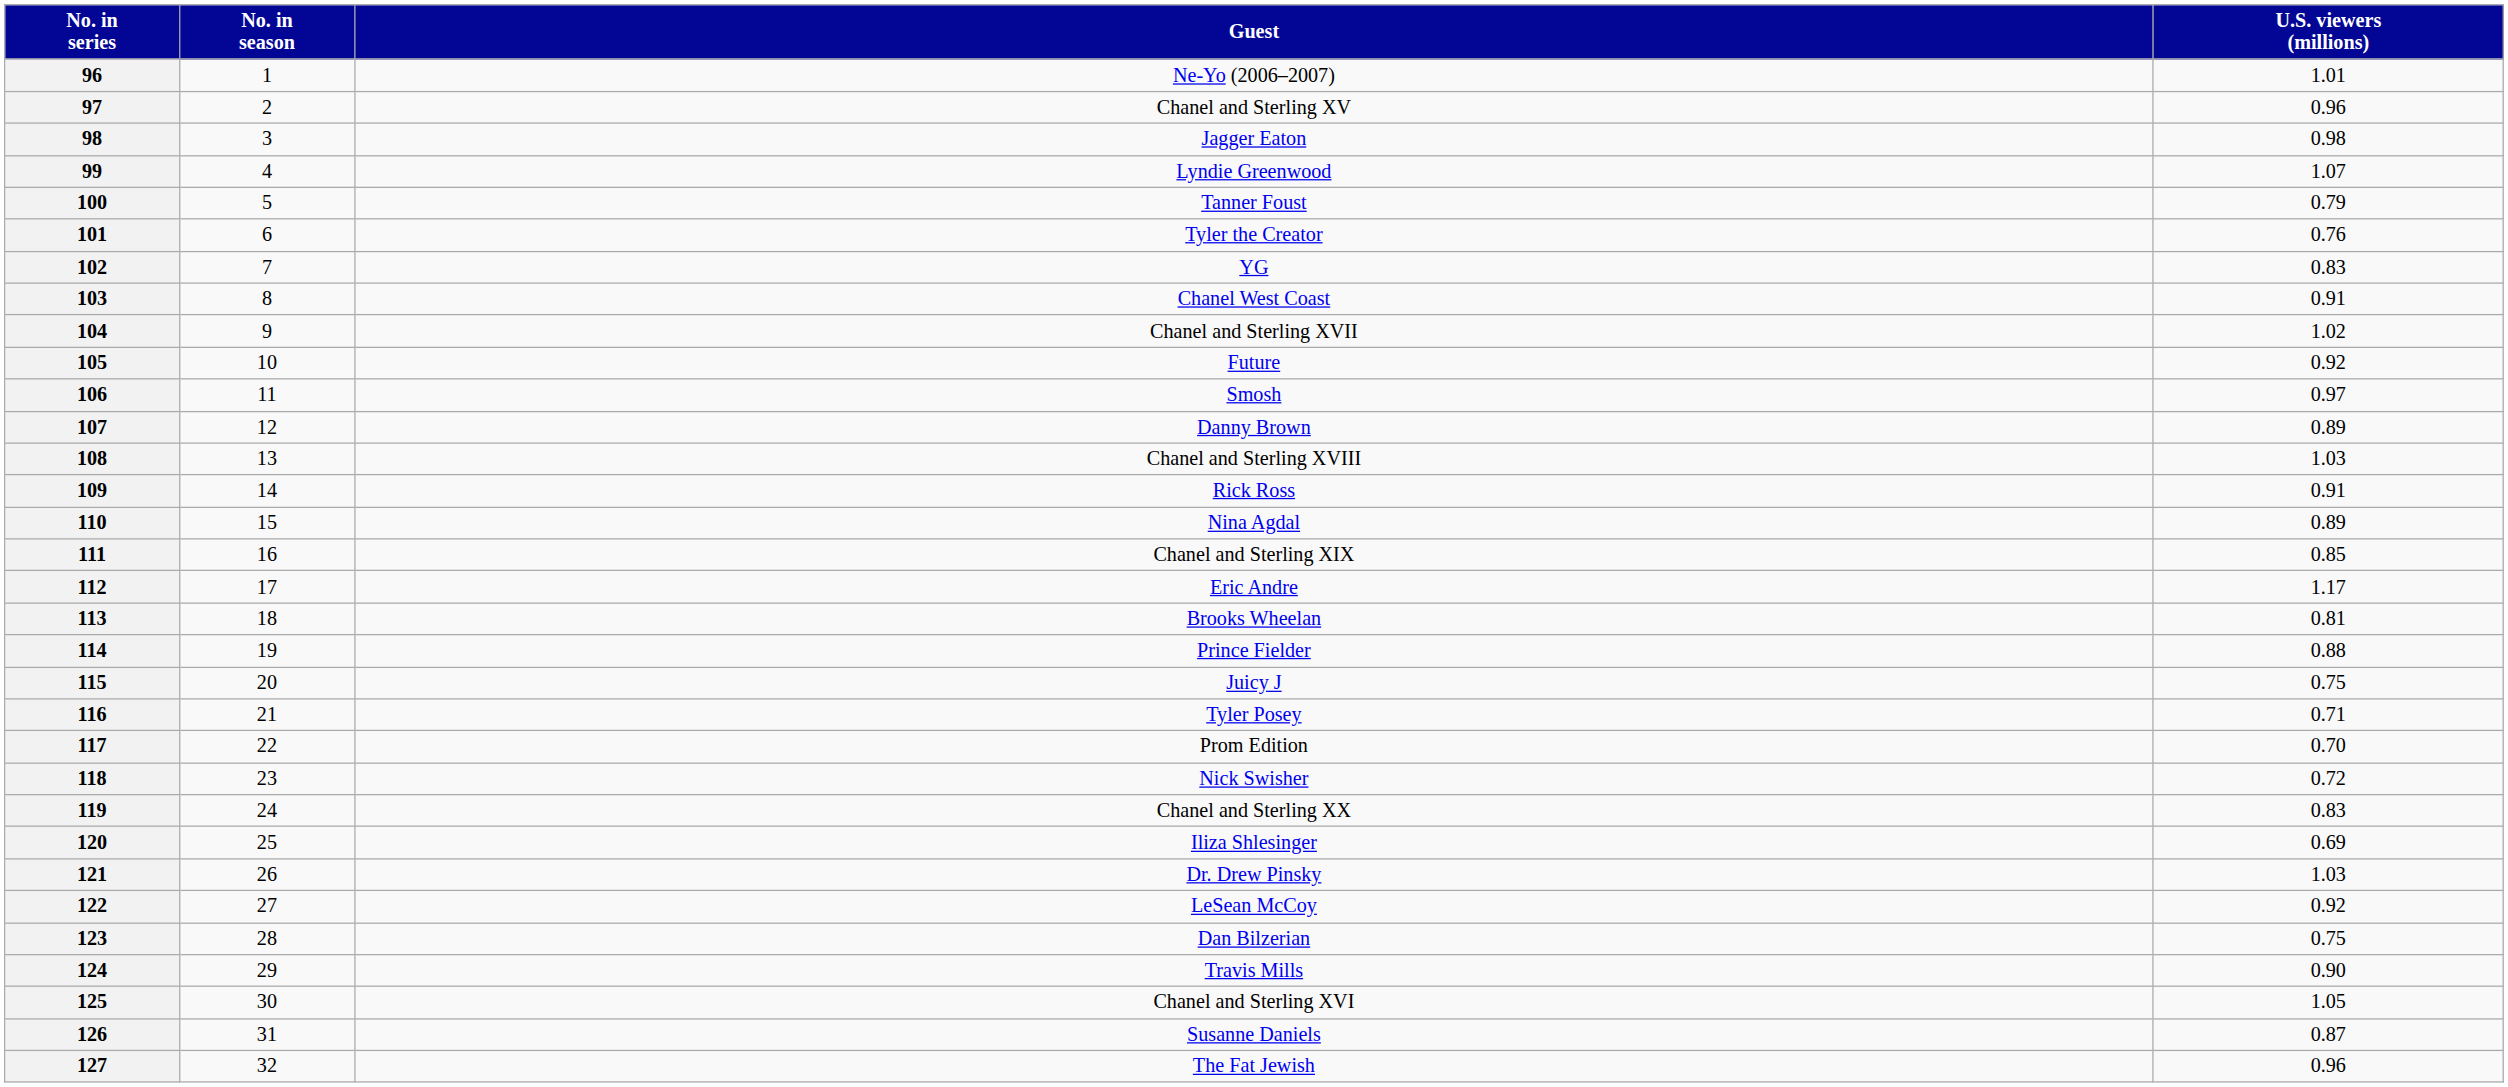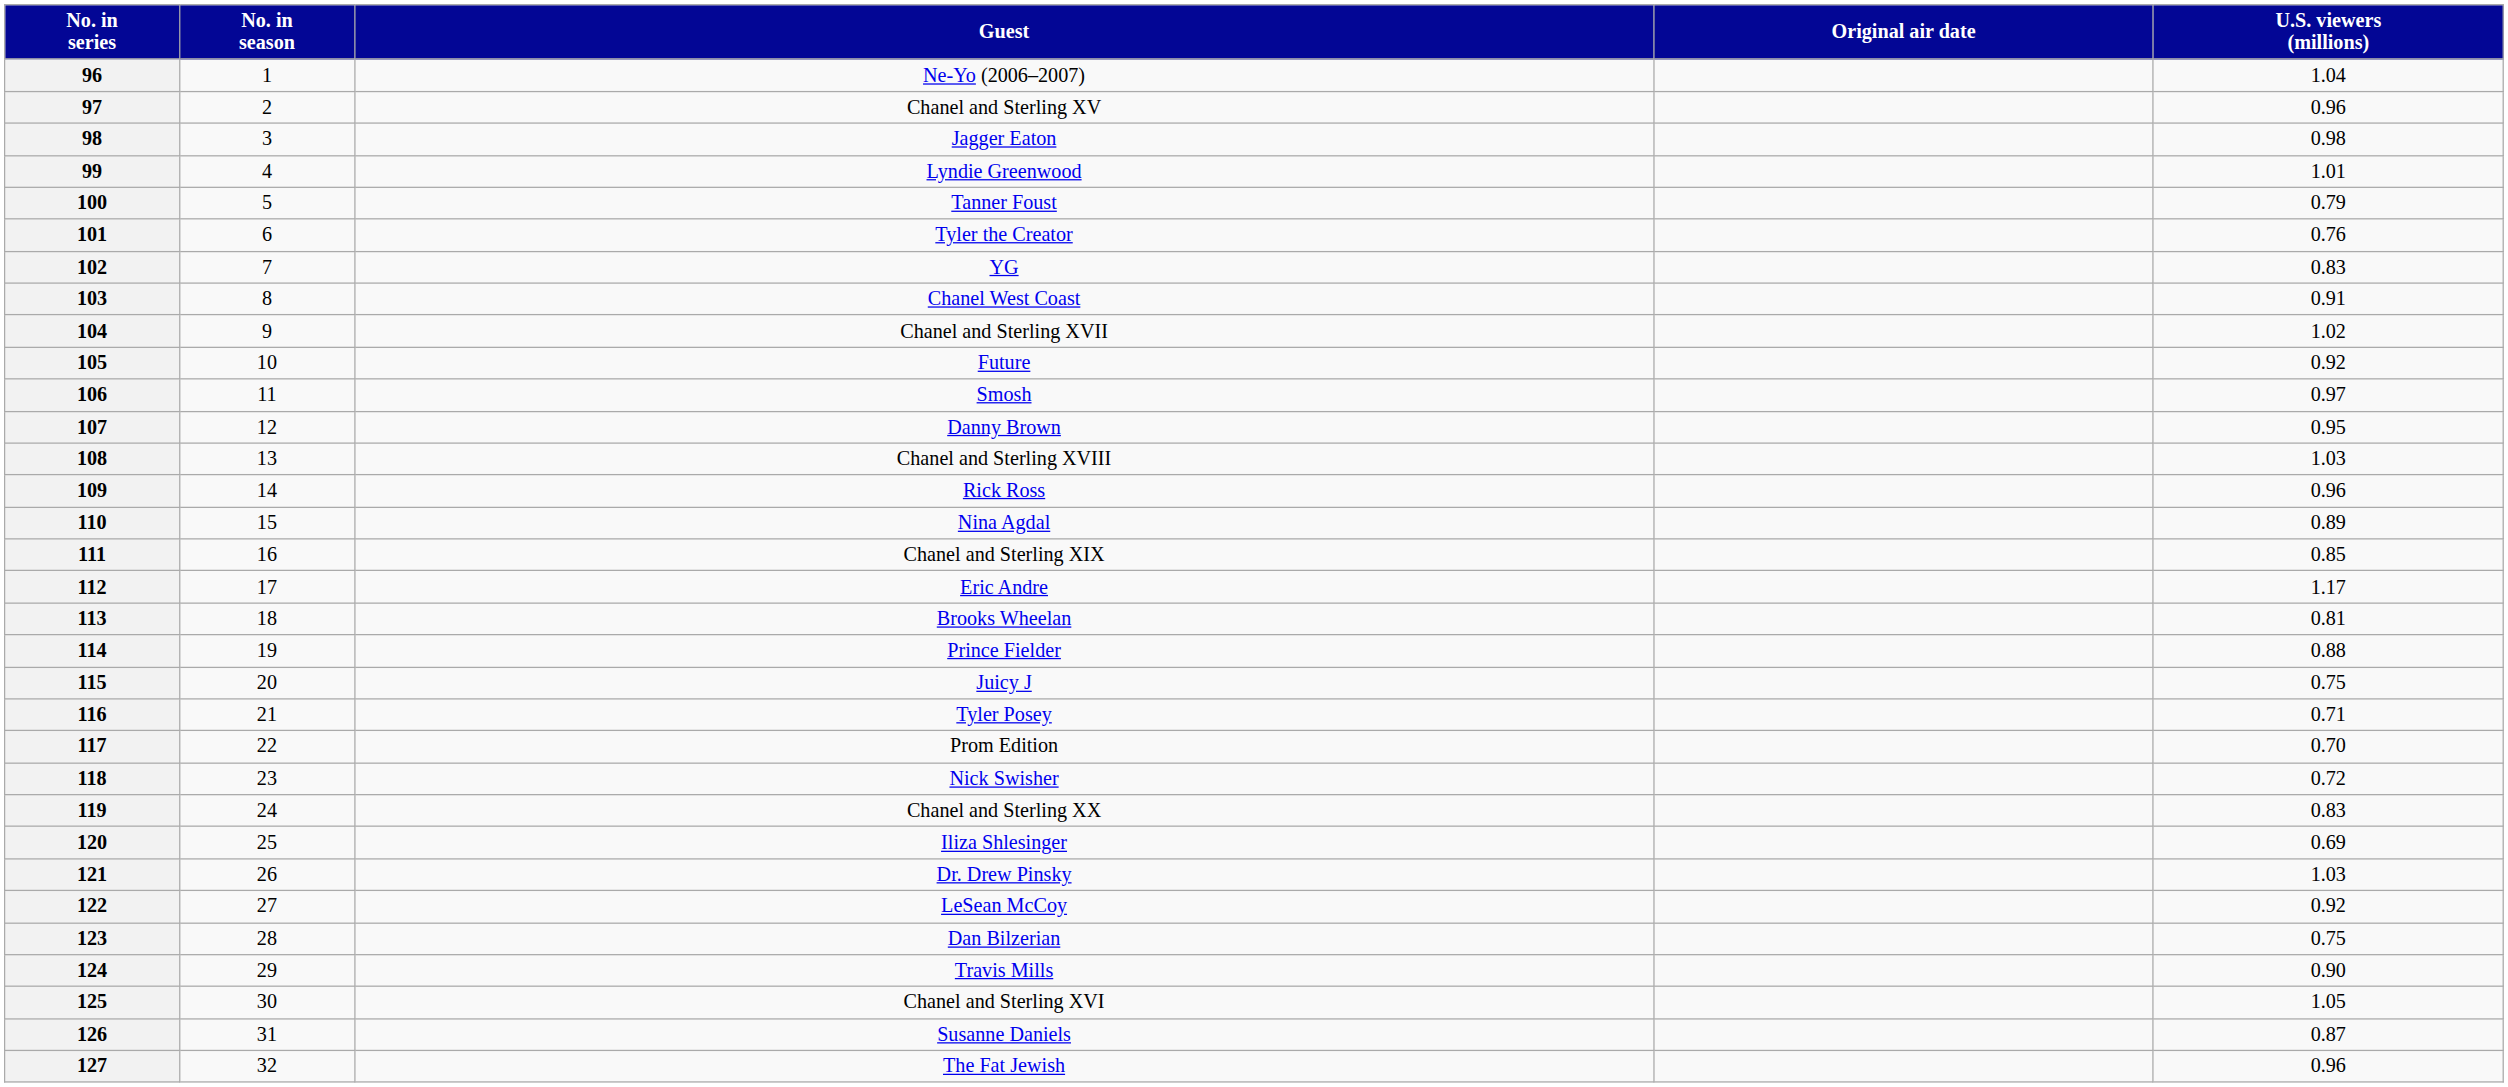 <table class="wikitable plainrowheaders" style="width:100%;text-align: center">
 <tr>
 <th scope="col" style="background-color: #030695; color: #FFFFFF;" width=7%>No. in<br>series</th>
 <th scope="col" style="background-color: #030695; color: #FFFFFF;" width=7%>No. in<br>season</th>
 <th scope="col" style="background-color: #030695; color: #FFFFFF;">Guest</th>
+<th scope="col" style="background-color: #030695; color: #FFFFFF;" width=20%>Original air date</th>
 <th scope="col" style="background-color: #030695; color: #FFFFFF;" width=14%>U.S. viewers<br>(millions)</th>
 </tr>
 <tr>
 <th>96</th>
 <td>1</td>
 <td><a href='#'>Ne-Yo</a> (2006–2007)</td>
-<td>1.01</td>
+<td></td>
+<td>1.04</td>
 </tr>
 <tr>
 <th>97</th>
 <td>2</td>
 <td>Chanel and Sterling XV</td>
+<td></td>
 <td>0.96</td>
 </tr>
 <tr>
 <th>98</th>
 <td>3</td>
 <td><a href='#'>Jagger Eaton</a></td>
+<td></td>
 <td>0.98</td>
 </tr>
 <tr>
 <th>99</th>
 <td>4</td>
 <td><a href='#'>Lyndie Greenwood</a></td>
-<td>1.07</td>
+<td></td>
+<td>1.01</td>
 </tr>
 <tr>
 <th>100</th>
 <td>5</td>
 <td><a href='#'>Tanner Foust</a></td>
+<td></td>
 <td>0.79</td>
 </tr>
 <tr>
 <th>101</th>
 <td>6</td>
 <td><a href='#'>Tyler the Creator</a></td>
+<td></td>
 <td>0.76</td>
 </tr>
 <tr>
 <th>102</th>
 <td>7</td>
 <td><a href='#'>YG</a></td>
+<td></td>
 <td>0.83</td>
 </tr>
 <tr>
 <th>103</th>
 <td>8</td>
 <td><a href='#'>Chanel West Coast</a></td>
+<td></td>
 <td>0.91</td>
 </tr>
 <tr>
 <th>104</th>
 <td>9</td>
 <td>Chanel and Sterling XVII</td>
+<td></td>
 <td>1.02</td>
 </tr>
 <tr>
 <th>105</th>
 <td>10</td>
 <td><a href='#'>Future</a></td>
+<td></td>
 <td>0.92</td>
 </tr>
 <tr>
 <th>106</th>
 <td>11</td>
 <td><a href='#'>Smosh</a></td>
+<td></td>
 <td>0.97</td>
 </tr>
 <tr>
 <th>107</th>
 <td>12</td>
 <td><a href='#'>Danny Brown</a></td>
-<td>0.89</td>
+<td></td>
+<td>0.95</td>
 </tr>
 <tr>
 <th>108</th>
 <td>13</td>
 <td>Chanel and Sterling XVIII</td>
+<td></td>
 <td>1.03</td>
 </tr>
 <tr>
 <th>109</th>
 <td>14</td>
 <td><a href='#'>Rick Ross</a></td>
-<td>0.91</td>
+<td></td>
+<td>0.96</td>
 </tr>
 <tr>
 <th>110</th>
 <td>15</td>
 <td><a href='#'>Nina Agdal</a></td>
+<td></td>
 <td>0.89</td>
 </tr>
 <tr>
 <th>111</th>
 <td>16</td>
 <td>Chanel and Sterling XIX</td>
+<td></td>
 <td>0.85</td>
 </tr>
 <tr>
 <th>112</th>
 <td>17</td>
 <td><a href='#'>Eric Andre</a></td>
+<td></td>
 <td>1.17</td>
 </tr>
 <tr>
 <th>113</th>
 <td>18</td>
 <td><a href='#'>Brooks Wheelan</a></td>
+<td></td>
 <td>0.81</td>
 </tr>
 <tr>
 <th>114</th>
 <td>19</td>
 <td><a href='#'>Prince Fielder</a></td>
+<td></td>
 <td>0.88</td>
 </tr>
 <tr>
 <th>115</th>
 <td>20</td>
 <td><a href='#'>Juicy J</a></td>
+<td></td>
 <td>0.75</td>
 </tr>
 <tr>
 <th>116</th>
 <td>21</td>
 <td><a href='#'>Tyler Posey</a></td>
+<td></td>
 <td>0.71</td>
 </tr>
 <tr>
 <th>117</th>
 <td>22</td>
 <td>Prom Edition</td>
+<td></td>
 <td>0.70</td>
 </tr>
 <tr>
 <th>118</th>
 <td>23</td>
 <td><a href='#'>Nick Swisher</a></td>
+<td></td>
 <td>0.72</td>
 </tr>
 <tr>
 <th>119</th>
 <td>24</td>
 <td>Chanel and Sterling XX</td>
+<td></td>
 <td>0.83</td>
 </tr>
 <tr>
 <th>120</th>
 <td>25</td>
 <td><a href='#'>Iliza Shlesinger</a></td>
+<td></td>
 <td>0.69</td>
 </tr>
 <tr>
 <th>121</th>
 <td>26</td>
 <td><a href='#'>Dr. Drew Pinsky</a></td>
+<td></td>
 <td>1.03</td>
 </tr>
 <tr>
 <th>122</th>
 <td>27</td>
 <td><a href='#'>LeSean McCoy</a></td>
+<td></td>
 <td>0.92</td>
 </tr>
 <tr>
 <th>123</th>
 <td>28</td>
 <td><a href='#'>Dan Bilzerian</a></td>
+<td></td>
 <td>0.75</td>
 </tr>
 <tr>
 <th>124</th>
 <td>29</td>
 <td><a href='#'>Travis Mills</a></td>
+<td></td>
 <td>0.90</td>
 </tr>
 <tr>
 <th>125</th>
 <td>30</td>
 <td>Chanel and Sterling XVI</td>
+<td></td>
 <td>1.05</td>
 </tr>
 <tr>
 <th>126</th>
 <td>31</td>
 <td><a href='#'>Susanne Daniels</a></td>
+<td></td>
 <td>0.87</td>
 </tr>
 <tr>
 <th>127</th>
 <td>32</td>
 <td><a href='#'>The Fat Jewish</a></td>
+<td></td>
 <td>0.96</td>
 </tr>
 </table>
